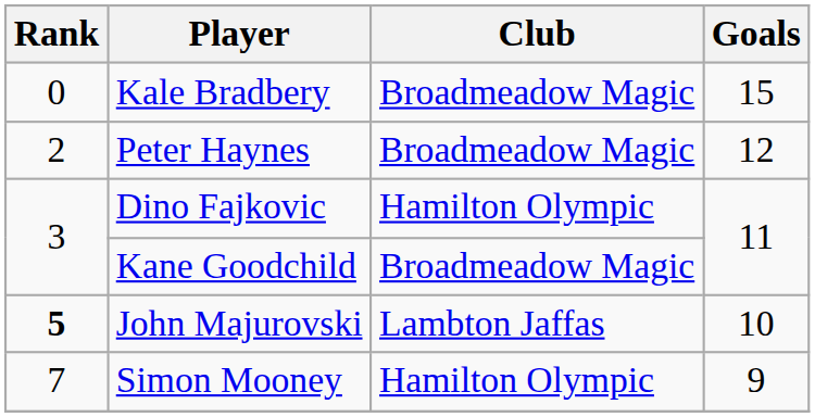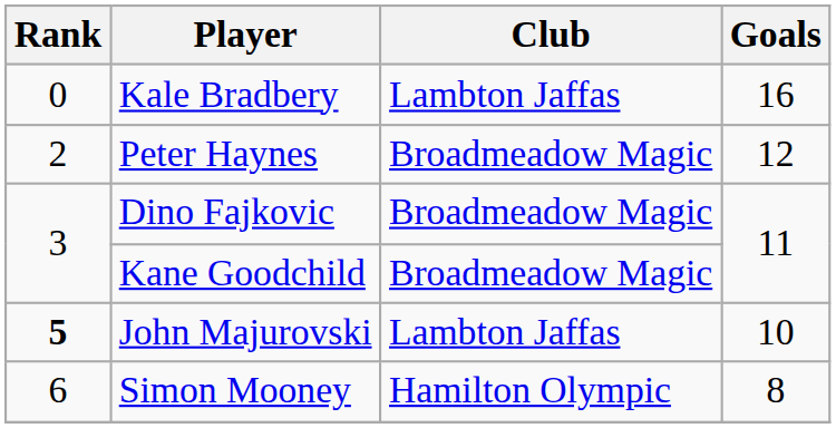 <table class=wikitable style=text-align:center>
 <tr>
 <th>Rank</th>
 <th>Player</th>
 <th>Club</th>
 <th>Goals</th>
 </tr>
 <tr>
 <td>0</td>
 <td align=left> <a href='#'>Kale Bradbery</a></td>
-<td align=left><a href='#'>Broadmeadow Magic</a></td>
-<td>15</td>
+<td align=left><a href='#'>Lambton Jaffas</a></td>
+<td>16</td>
 </tr>
 <tr>
 <td rowspan=1>2</td>
 <td align=left> <a href='#'>Peter Haynes</a></td>
 <td align=left><a href='#'>Broadmeadow Magic</a></td>
 <td rowspan=1>12</td>
 </tr>
 <tr>
 <td rowspan=2>3</td>
 <td align=left> <a href='#'>Dino Fajkovic</a></td>
-<td align=left><a href='#'>Hamilton Olympic</a></td>
+<td align=left><a href='#'>Broadmeadow Magic</a></td>
 <td rowspan=2>11</td>
 </tr>
 <tr>
 <td align=left> <a href='#'>Kane Goodchild</a></td>
 <td align=left><a href='#'>Broadmeadow Magic</a></td>
 </tr>
 <tr>
 <td><strong>5</strong></td>
 <td align=left> <a href='#'>John Majurovski</a></td>
 <td align=left><a href='#'>Lambton Jaffas</a></td>
 <td>10</td>
 </tr>
 <tr>
-<td rowspan=1>7</td>
+<td rowspan=1>6</td>
 <td align=left> <a href='#'>Simon Mooney</a></td>
 <td align=left><a href='#'>Hamilton Olympic</a></td>
-<td rowspan=1>9</td>
+<td rowspan=1>8</td>
 </tr>
 <tr>
 </tr>
 </table>
